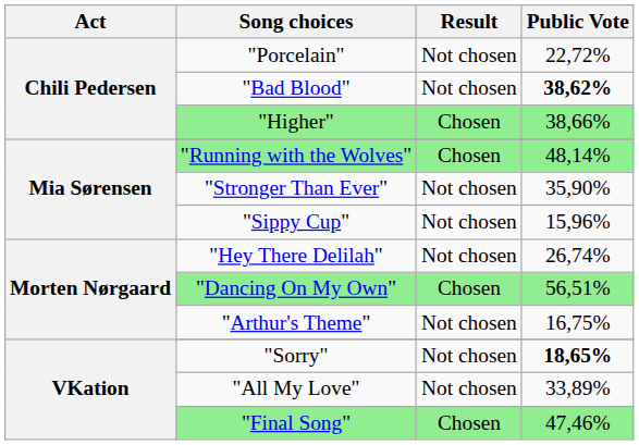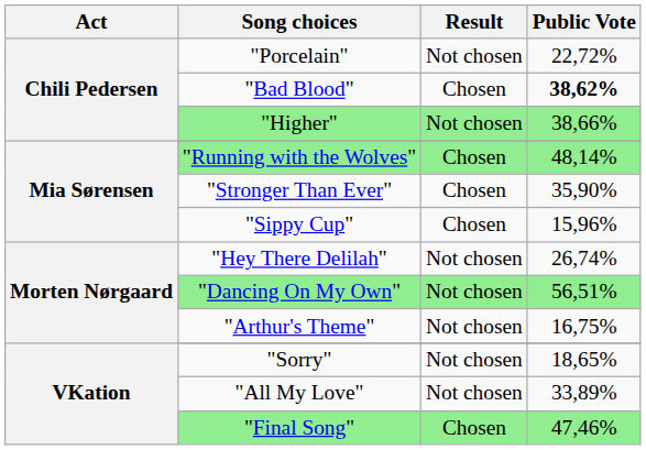 <table class="wikitable plainrowheaders" style="text-align:center;">
 <tr>
 <th scope="col">Act</th>
 <th scope="col">Song choices</th>
 <th scope="col">Result</th>
 <th scope="col">Public Vote</th>
 </tr>
 <tr>
 <th scope="row" rowspan="3">Chili Pedersen</th>
 <td>"Porcelain"</td>
 <td>Not chosen</td>
 <td>22,72%</td>
 </tr>
 <tr>
 <td>"<a href='#'>Bad Blood</a>"</td>
-<td>Not chosen</td>
+<td>Chosen</td>
 <td><strong>38,62%</strong></td>
 </tr>
 <tr style="background:lightgreen;">
 <td>"Higher"</td>
-<td>Chosen</td>
+<td>Not chosen</td>
 <td>38,66%</td>
 </tr>
 <tr>
 <th scope="row" rowspan="4">Mia Sørensen</th>
 </tr>
 <tr style="background:lightgreen;">
 <td>"<a href='#'>Running with the Wolves</a>"</td>
 <td>Chosen</td>
 <td>48,14%</td>
 </tr>
 <tr>
 <td>"<a href='#'>Stronger Than Ever</a>"</td>
-<td>Not chosen</td>
+<td>Chosen</td>
 <td>35,90%</td>
 </tr>
 <tr>
 <td>"<a href='#'>Sippy Cup</a>"</td>
-<td>Not chosen</td>
+<td>Chosen</td>
 <td>15,96%</td>
 </tr>
 <tr>
 <th scope="row" rowspan="3">Morten Nørgaard</th>
 <td>"<a href='#'>Hey There Delilah</a>"</td>
 <td>Not chosen</td>
 <td>26,74%</td>
 </tr>
 <tr style="background:lightgreen;">
 <td>"<a href='#'>Dancing On My Own</a>"</td>
-<td>Chosen</td>
+<td>Not chosen</td>
 <td>56,51%</td>
 </tr>
 <tr>
 <td>"<a href='#'>Arthur's Theme</a>"</td>
 <td>Not chosen</td>
 <td>16,75%</td>
 </tr>
 <tr>
 <th scope="row" rowspan="4">VKation</th>
 </tr>
 <tr>
 <td>"Sorry"</td>
 <td>Not chosen</td>
-<td><strong>18,65%</strong></td>
+<td>18,65%</td>
 </tr>
 <tr>
 <td>"All My Love"</td>
 <td>Not chosen</td>
 <td>33,89%</td>
 </tr>
 <tr style="background:lightgreen;">
 <td>"<a href='#'>Final Song</a>"</td>
 <td>Chosen</td>
 <td>47,46%</td>
 </tr>
 </table>
